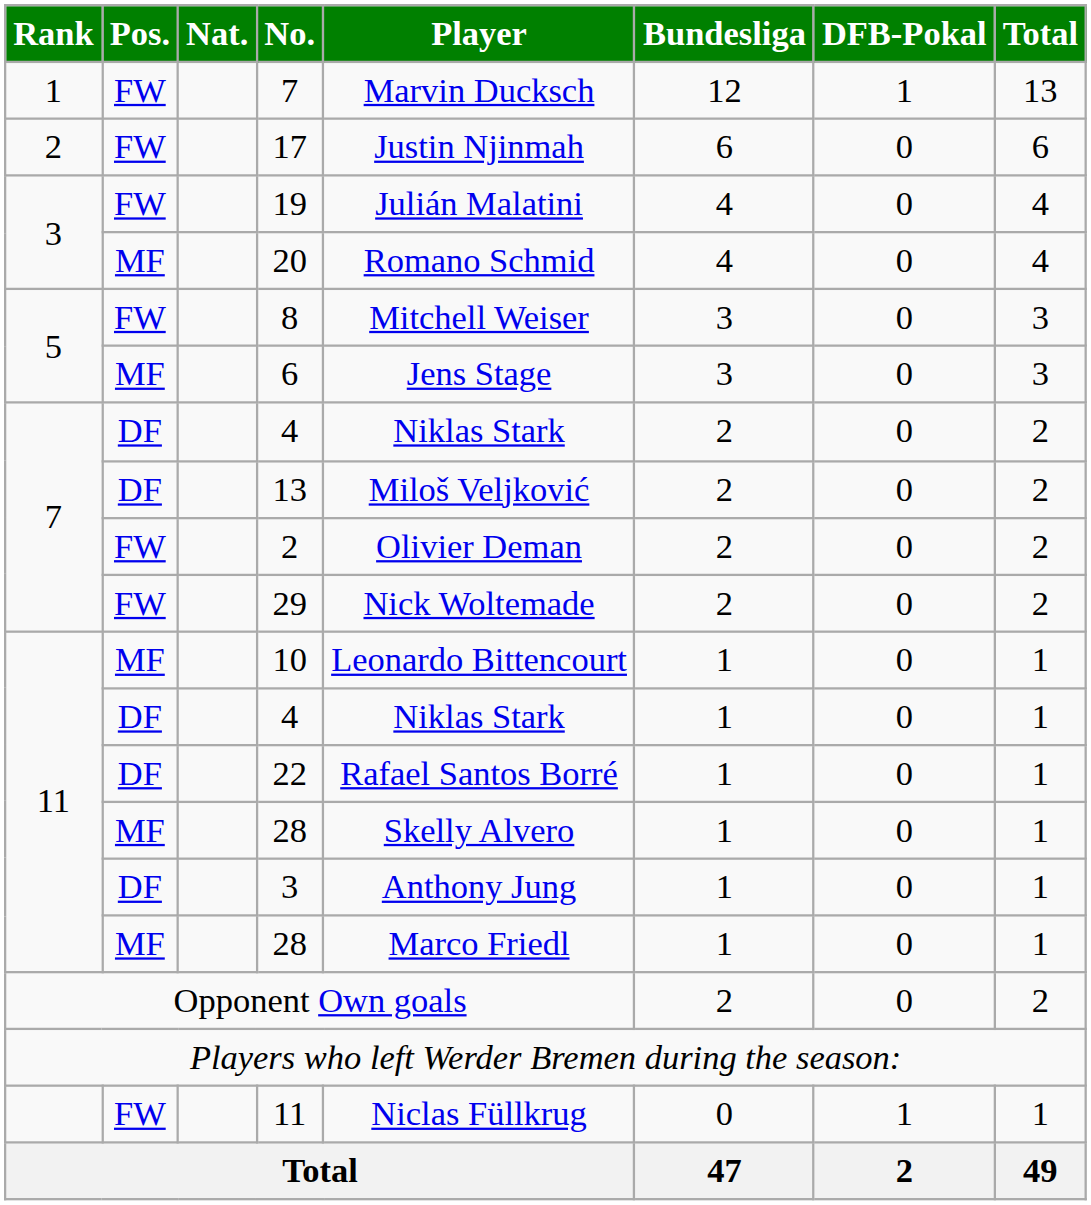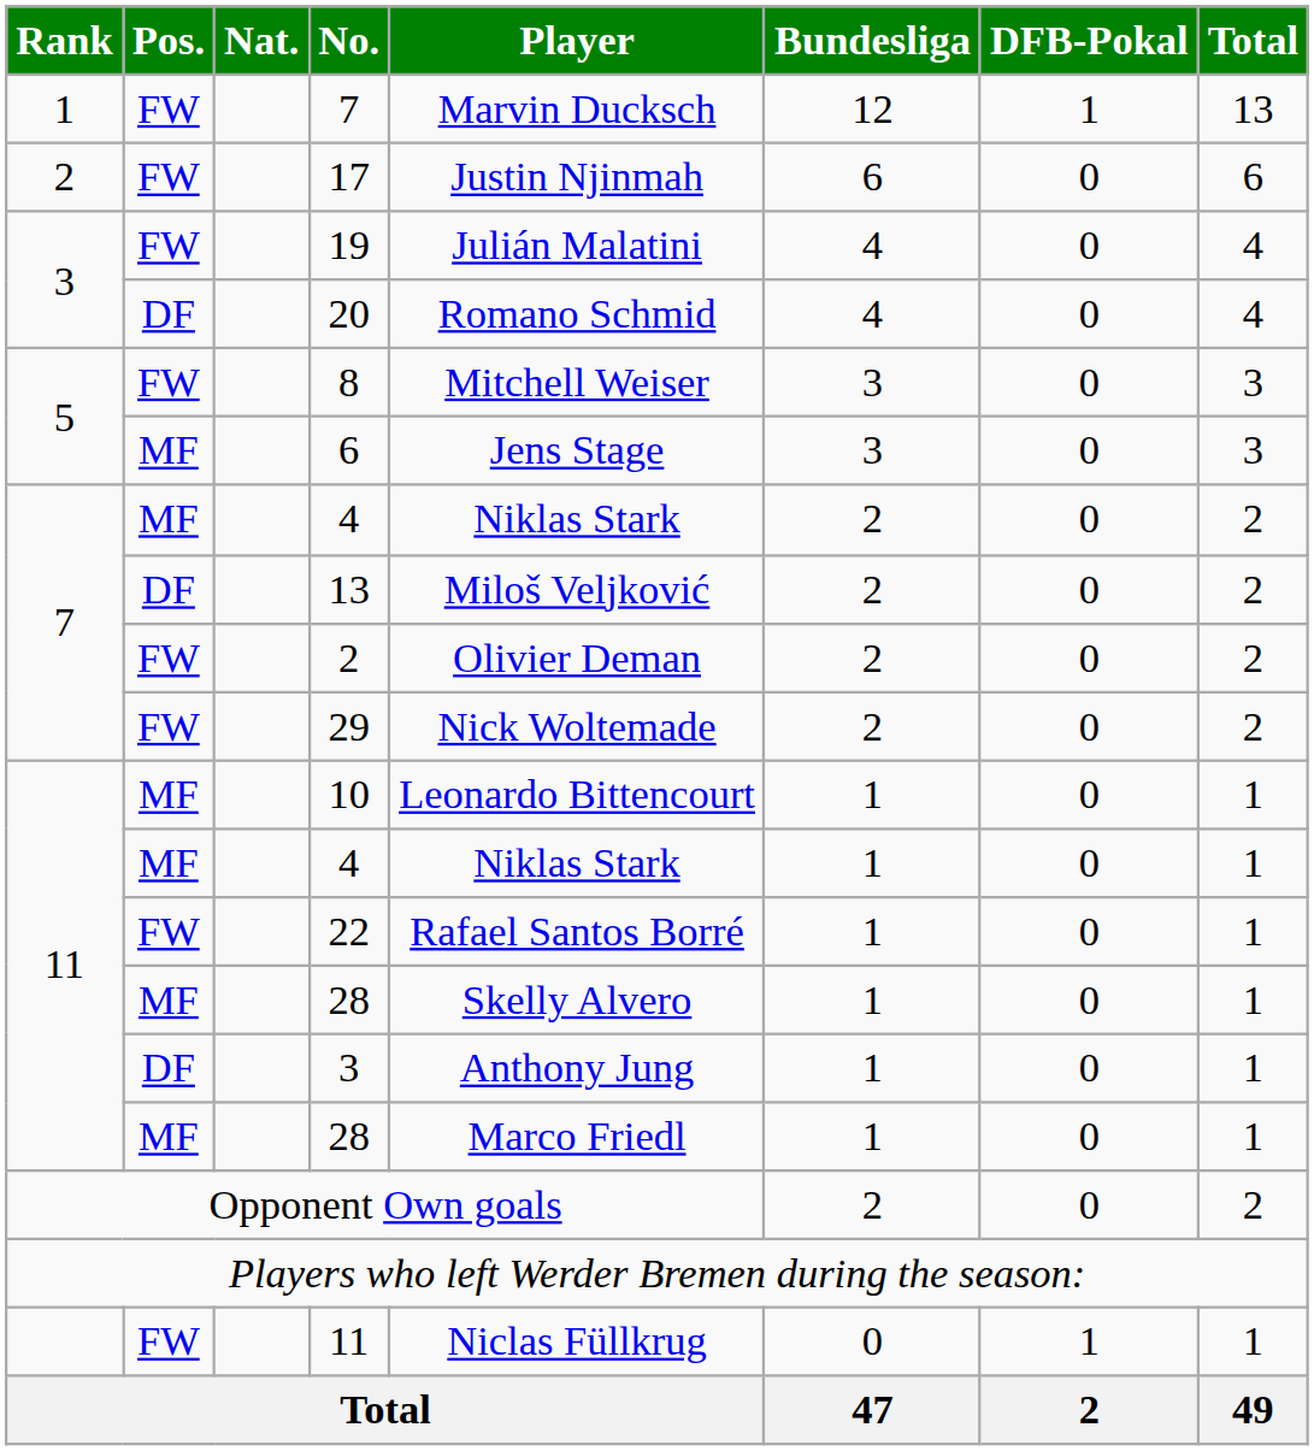 <table class="wikitable" style="font-size: 95%; text-align: center">
 <tr>
 <th style="background:#008000; color:white; text-align:center;"!width=80>Rank</th>
 <th style="background:#008000; color:white; text-align:center;"!width=80>Pos.</th>
 <th style="background:#008000; color:white; text-align:center;"!width=80>Nat.</th>
 <th style="background:#008000; color:white; text-align:center;"!width=80>No.</th>
 <th style="background:#008000; color:white; text-align:center;"!width=150>Player</th>
 <th style="background:#008000; color:white; text-align:center;"!width=150>Bundesliga</th>
 <th style="background:#008000; color:white; text-align:center;"!width=150>DFB-Pokal</th>
 <th style="background:#008000; color:white; text-align:center;"!width=80>Total</th>
 </tr>
 <tr>
 <td>1</td>
 <td><a href='#'>FW</a></td>
 <td></td>
 <td>7</td>
 <td><a href='#'>Marvin Ducksch</a></td>
 <td>12</td>
 <td>1</td>
 <td>13</td>
 </tr>
 <tr>
 <td rowspan=1>2</td>
 <td><a href='#'>FW</a></td>
 <td></td>
 <td>17</td>
 <td><a href='#'>Justin Njinmah</a></td>
 <td>6</td>
 <td>0</td>
 <td>6</td>
 </tr>
 <tr>
 <td rowspan=2>3</td>
 <td><a href='#'>FW</a></td>
 <td></td>
 <td>19</td>
 <td><a href='#'>Julián Malatini</a></td>
 <td>4</td>
 <td>0</td>
 <td>4</td>
 </tr>
 <tr>
-<td><a href='#'>MF</a></td>
+<td><a href='#'>DF</a></td>
 <td></td>
 <td>20</td>
 <td><a href='#'>Romano Schmid</a></td>
 <td>4</td>
 <td>0</td>
 <td>4</td>
 </tr>
 <tr>
 <td rowspan=2>5</td>
 <td><a href='#'>FW</a></td>
 <td></td>
 <td>8</td>
 <td><a href='#'>Mitchell Weiser</a></td>
 <td>3</td>
 <td>0</td>
 <td>3</td>
 </tr>
 <tr>
 <td><a href='#'>MF</a></td>
 <td></td>
 <td>6</td>
 <td><a href='#'>Jens Stage</a></td>
 <td>3</td>
 <td>0</td>
 <td>3</td>
 </tr>
 <tr>
 <td rowspan=4>7</td>
-<td><a href='#'>DF</a></td>
+<td><a href='#'>MF</a></td>
 <td></td>
 <td>4</td>
 <td><a href='#'>Niklas Stark</a></td>
 <td>2</td>
 <td>0</td>
 <td>2</td>
 </tr>
 <tr>
 <td><a href='#'>DF</a></td>
 <td></td>
 <td>13</td>
 <td><a href='#'>Miloš Veljković</a></td>
 <td>2</td>
 <td>0</td>
 <td>2</td>
 </tr>
 <tr>
 <td><a href='#'>FW</a></td>
 <td></td>
 <td>2</td>
 <td><a href='#'>Olivier Deman</a></td>
 <td>2</td>
 <td>0</td>
 <td>2</td>
 </tr>
 <tr>
 <td><a href='#'>FW</a></td>
 <td></td>
 <td>29</td>
 <td><a href='#'>Nick Woltemade</a></td>
 <td>2</td>
 <td>0</td>
 <td>2</td>
 </tr>
 <tr>
 <td rowspan=6>11</td>
 <td><a href='#'>MF</a></td>
 <td></td>
 <td>10</td>
 <td><a href='#'>Leonardo Bittencourt</a></td>
 <td>1</td>
 <td>0</td>
 <td>1</td>
 </tr>
 <tr>
-<td><a href='#'>DF</a></td>
+<td><a href='#'>MF</a></td>
 <td></td>
 <td>4</td>
 <td><a href='#'>Niklas Stark</a></td>
 <td>1</td>
 <td>0</td>
 <td>1</td>
 </tr>
 <tr>
-<td><a href='#'>DF</a></td>
+<td><a href='#'>FW</a></td>
 <td></td>
 <td>22</td>
 <td><a href='#'>Rafael Santos Borré</a></td>
 <td>1</td>
 <td>0</td>
 <td>1</td>
 </tr>
 <tr>
 <td><a href='#'>MF</a></td>
 <td></td>
 <td>28</td>
 <td><a href='#'>Skelly Alvero</a></td>
 <td>1</td>
 <td>0</td>
 <td>1</td>
 </tr>
 <tr>
 <td><a href='#'>DF</a></td>
 <td></td>
 <td>3</td>
 <td><a href='#'>Anthony Jung</a></td>
 <td>1</td>
 <td>0</td>
 <td>1</td>
 </tr>
 <tr>
 <td><a href='#'>MF</a></td>
 <td></td>
 <td>28</td>
 <td><a href='#'>Marco Friedl</a></td>
 <td>1</td>
 <td>0</td>
 <td>1</td>
 </tr>
 <tr>
 <td colspan=5>Opponent <a href='#'>Own goals</a></td>
 <td>2</td>
 <td>0</td>
 <td>2</td>
 </tr>
 <tr>
 <td colspan="14"><em>Players who left Werder Bremen during the season:</em></td>
 </tr>
 <tr>
 <td></td>
 <td><a href='#'>FW</a></td>
 <td></td>
 <td>11</td>
 <td><a href='#'>Niclas Füllkrug</a></td>
 <td>0</td>
 <td>1</td>
 <td>1</td>
 </tr>
 <tr>
 <th colspan=5>Total</th>
 <th>47</th>
 <th>2</th>
 <th>49</th>
 </tr>
 </table>
